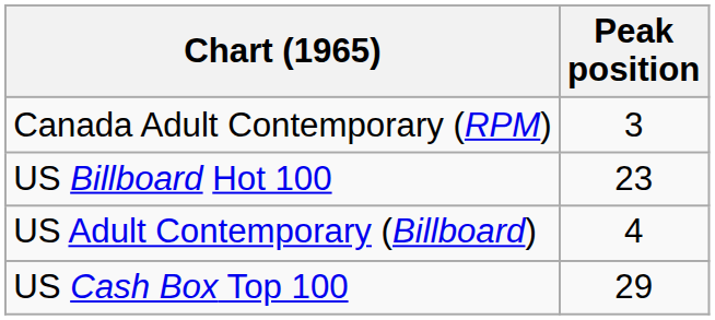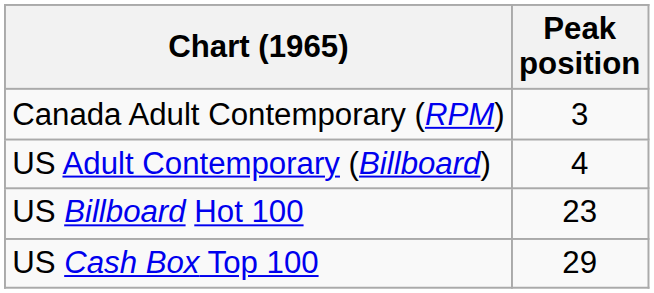 <table class="wikitable sortable">
 <tr>
 <th align="left">Chart (1965)</th>
 <th align="left">Peak<br>position</th>
 </tr>
 <tr>
 <td>Canada Adult Contemporary (<em><a href='#'>RPM</a></em>)</td>
 <td style="text-align:center;">3</td>
 </tr>
 <tr>
+<td>US <a href='#'>Adult Contemporary</a> (<em><a href='#'>Billboard</a></em>)</td>
+<td style="text-align:center;">4</td>
+</tr>
+<tr>
 <td>US <em><a href='#'>Billboard</a></em> <a href='#'>Hot 100</a></td>
 <td style="text-align:center;">23</td>
-</tr>
-<tr>
-<td>US <a href='#'>Adult Contemporary</a> (<em><a href='#'>Billboard</a></em>)</td>
-<td style="text-align:center;">4</td>
 </tr>
 <tr>
 <td>US <a href='#'><em>Cash Box</em> Top 100</a></td>
 <td style="text-align:center;">29</td>
 </tr>
 </table>
